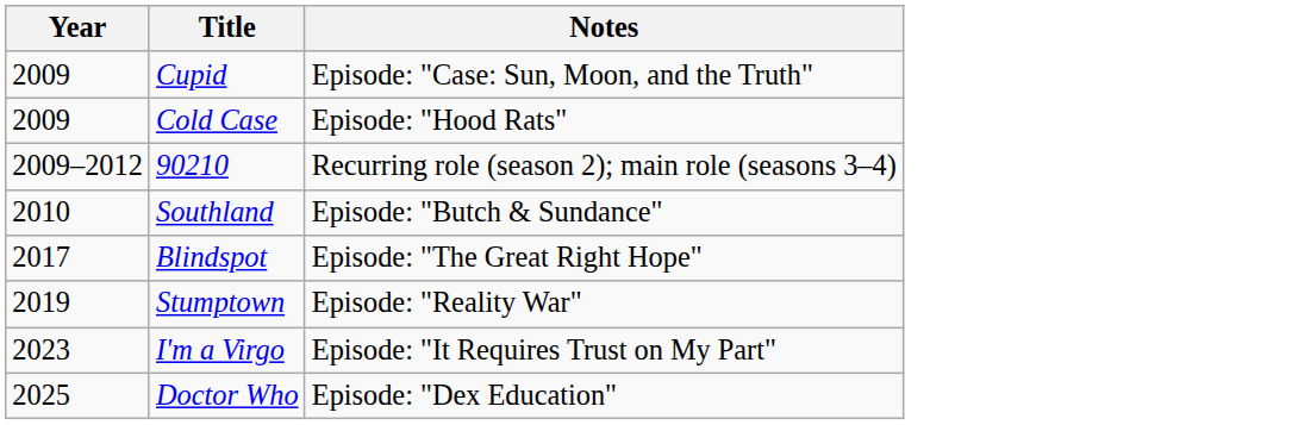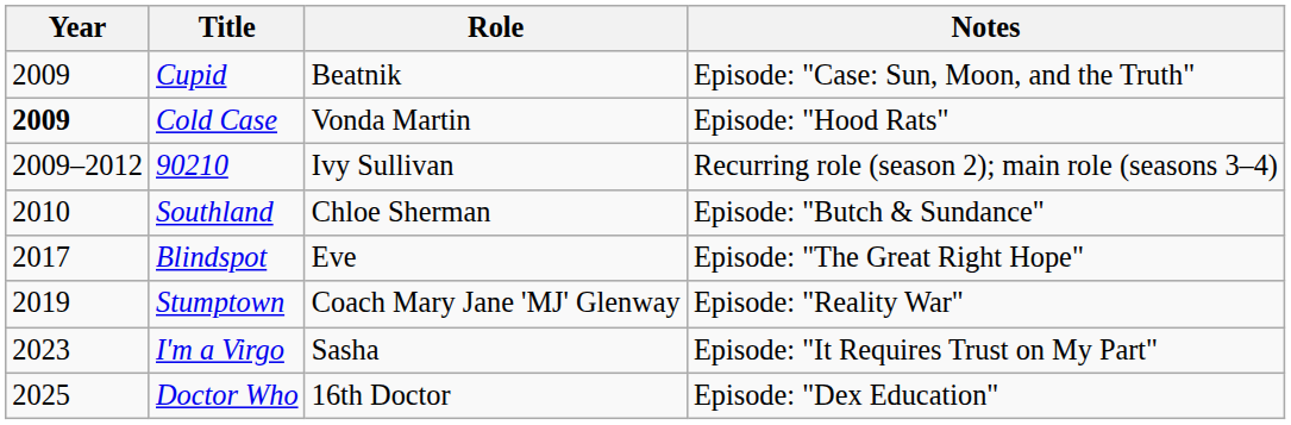 <table class="wikitable sortable">
 <tr>
 <th>Year</th>
 <th>Title</th>
+<th>Role</th>
 <th class="unsortable">Notes</th>
 </tr>
 <tr>
 <td>2009</td>
 <td><em><a href='#'>Cupid</a></em></td>
+<td>Beatnik</td>
 <td>Episode: "Case: Sun, Moon, and the Truth"</td>
 </tr>
 <tr>
-<td>2009</td>
+<td><strong>2009</strong></td>
 <td><em><a href='#'>Cold Case</a></em></td>
+<td>Vonda Martin</td>
 <td>Episode: "Hood Rats"</td>
 </tr>
 <tr>
 <td>2009–2012</td>
 <td><em><a href='#'>90210</a></em></td>
+<td>Ivy Sullivan</td>
 <td>Recurring role (season 2); main role (seasons 3–4)</td>
 </tr>
 <tr>
 <td>2010</td>
 <td><em><a href='#'>Southland</a></em></td>
+<td>Chloe Sherman</td>
 <td>Episode: "Butch & Sundance"</td>
 </tr>
 <tr>
 <td>2017</td>
 <td><em><a href='#'>Blindspot</a></em></td>
+<td>Eve</td>
 <td>Episode: "The Great Right Hope"</td>
 </tr>
 <tr>
 <td>2019</td>
 <td><em><a href='#'>Stumptown</a></em></td>
+<td>Coach Mary Jane 'MJ' Glenway</td>
 <td>Episode: "Reality War"</td>
 </tr>
 <tr>
 <td>2023</td>
 <td><em><a href='#'>I'm a Virgo</a></em></td>
+<td>Sasha</td>
 <td>Episode: "It Requires Trust on My Part"</td>
 </tr>
 <tr>
 <td>2025</td>
 <td><em><a href='#'>Doctor Who</a></em></td>
+<td>16th Doctor</td>
 <td>Episode: "Dex Education"</td>
 </tr>
 </table>
